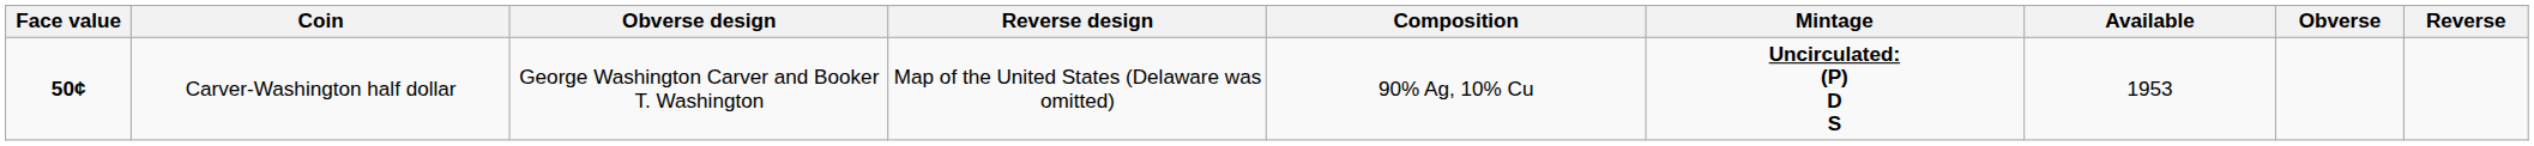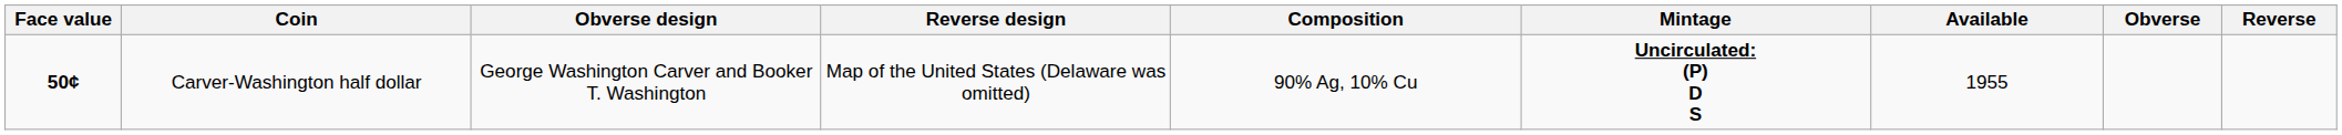 <table class="wikitable">
 <tr>
 <th width="5%">Face value</th>
 <th width="15%">Coin</th>
 <th width="15%">Obverse design</th>
 <th width="15%">Reverse design</th>
 <th width="15%">Composition</th>
 <th width="15%">Mintage</th>
 <th width="10%">Available</th>
 <th>Obverse</th>
 <th>Reverse</th>
 </tr>
 <tr>
 <td align="center"><strong>50¢</strong></td>
 <td align="center">Carver-Washington half dollar</td>
 <td align="center">George Washington Carver and Booker T. Washington</td>
 <td align="center">Map of the United States (Delaware was omitted)</td>
 <td align="center">90% Ag, 10% Cu</td>
 <td align="center"><strong><u>Uncirculated:</u><br> (P) <br>  D <br>  S</strong></td>
-<td align="center">1953</td>
+<td align="center">1955</td>
 <td></td>
 <td></td>
 </tr>
 </table>
